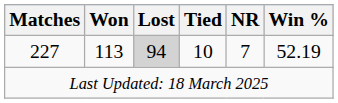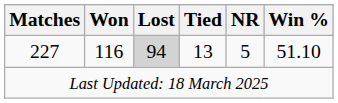 <table class="wikitable plainrowheaders sortable"  style="text-align:center;">
 <tr style="background:#9cf;">
 <th scope="col">Matches</th>
 <th scope="col">Won</th>
 <th scope="col">Lost</th>
 <th scope="col">Tied</th>
 <th scope="col">NR</th>
 <th scope="col">Win %</th>
 </tr>
 <tr>
 <td>227</td>
-<td>113</td>
+<td>116</td>
 <td style="background: lightgrey;">94</td>
-<td>10</td>
-<td>7</td>
-<td>52.19</td>
+<td>13</td>
+<td>5</td>
+<td>51.10</td>
 </tr>
 <tr>
 <td colspan="7"><small><em>Last Updated: 18 March 2025</em></small></td>
 </tr>
 </table>
